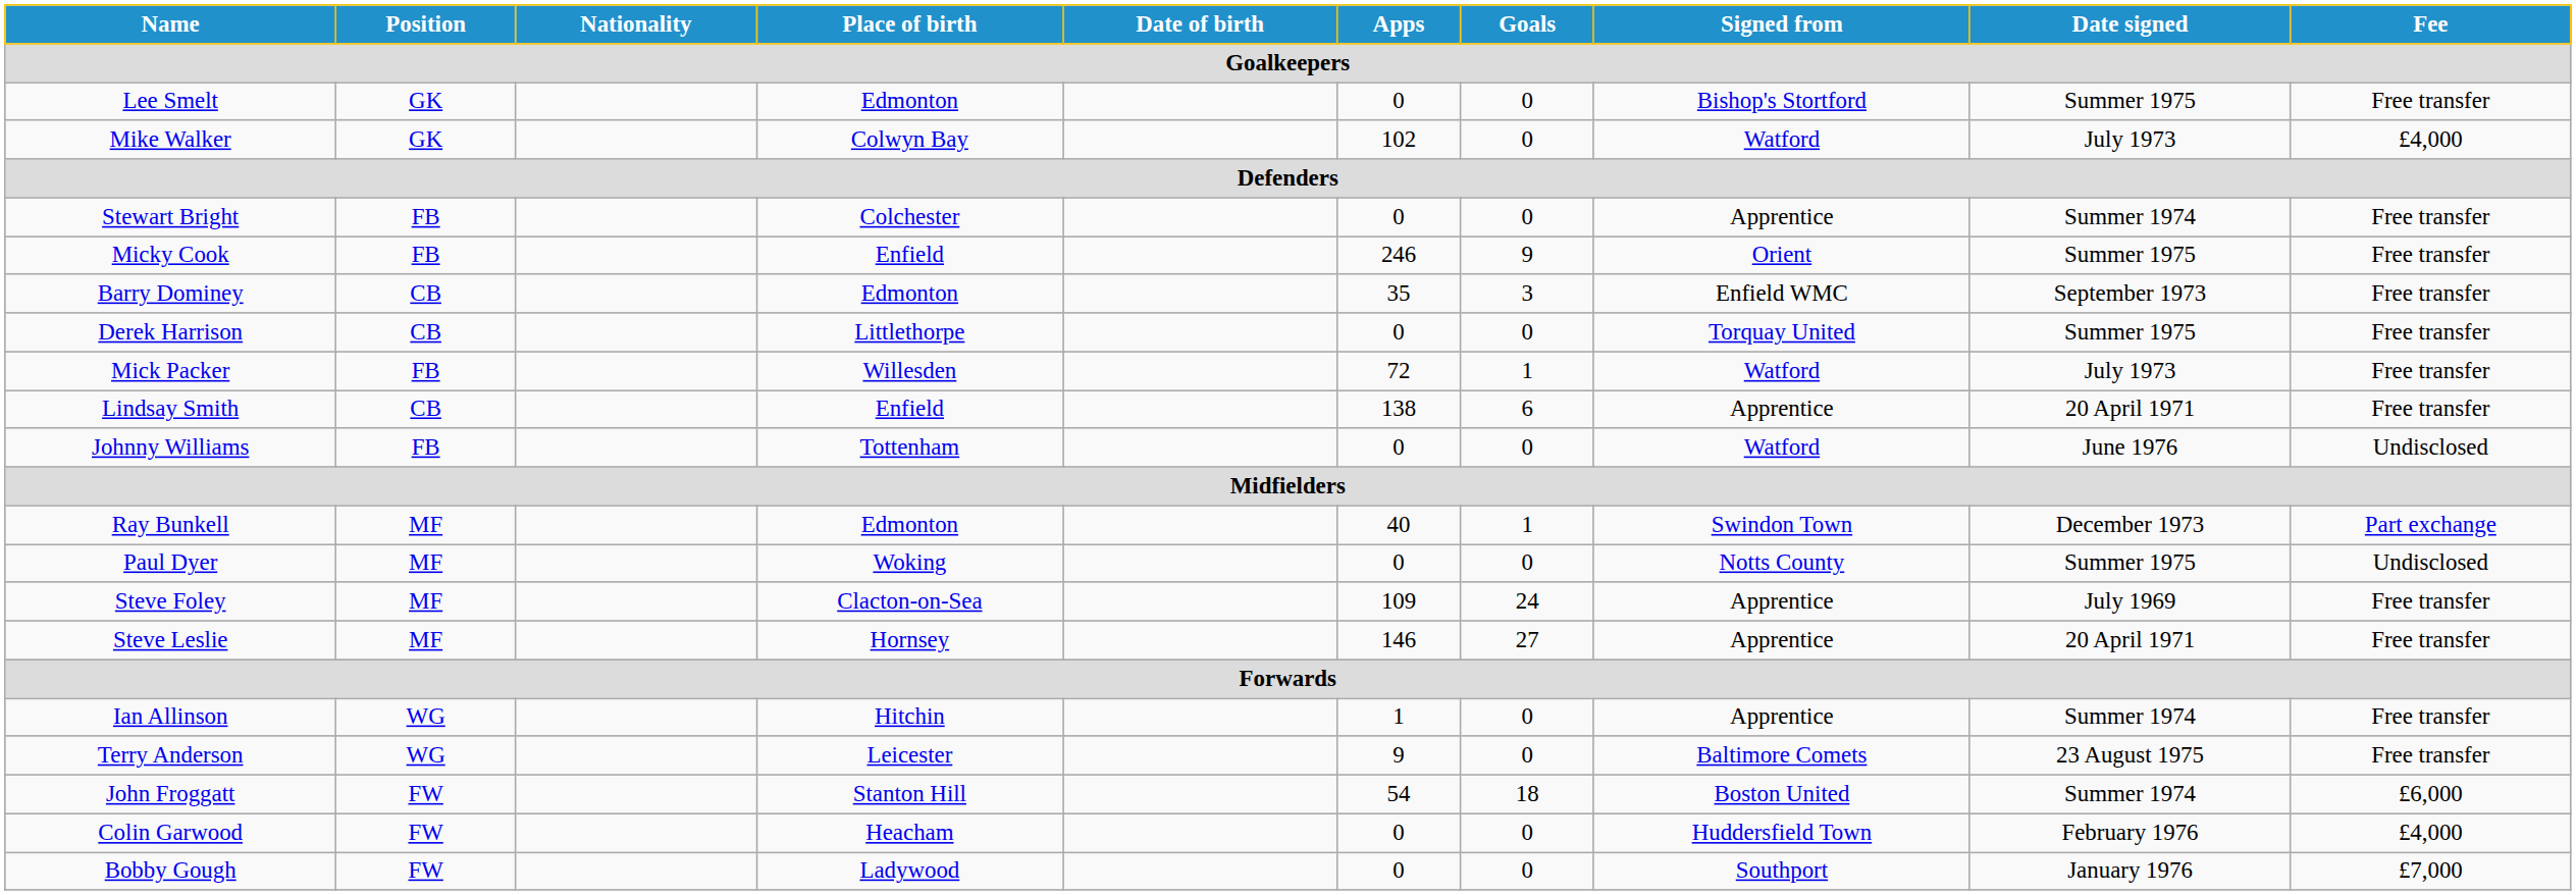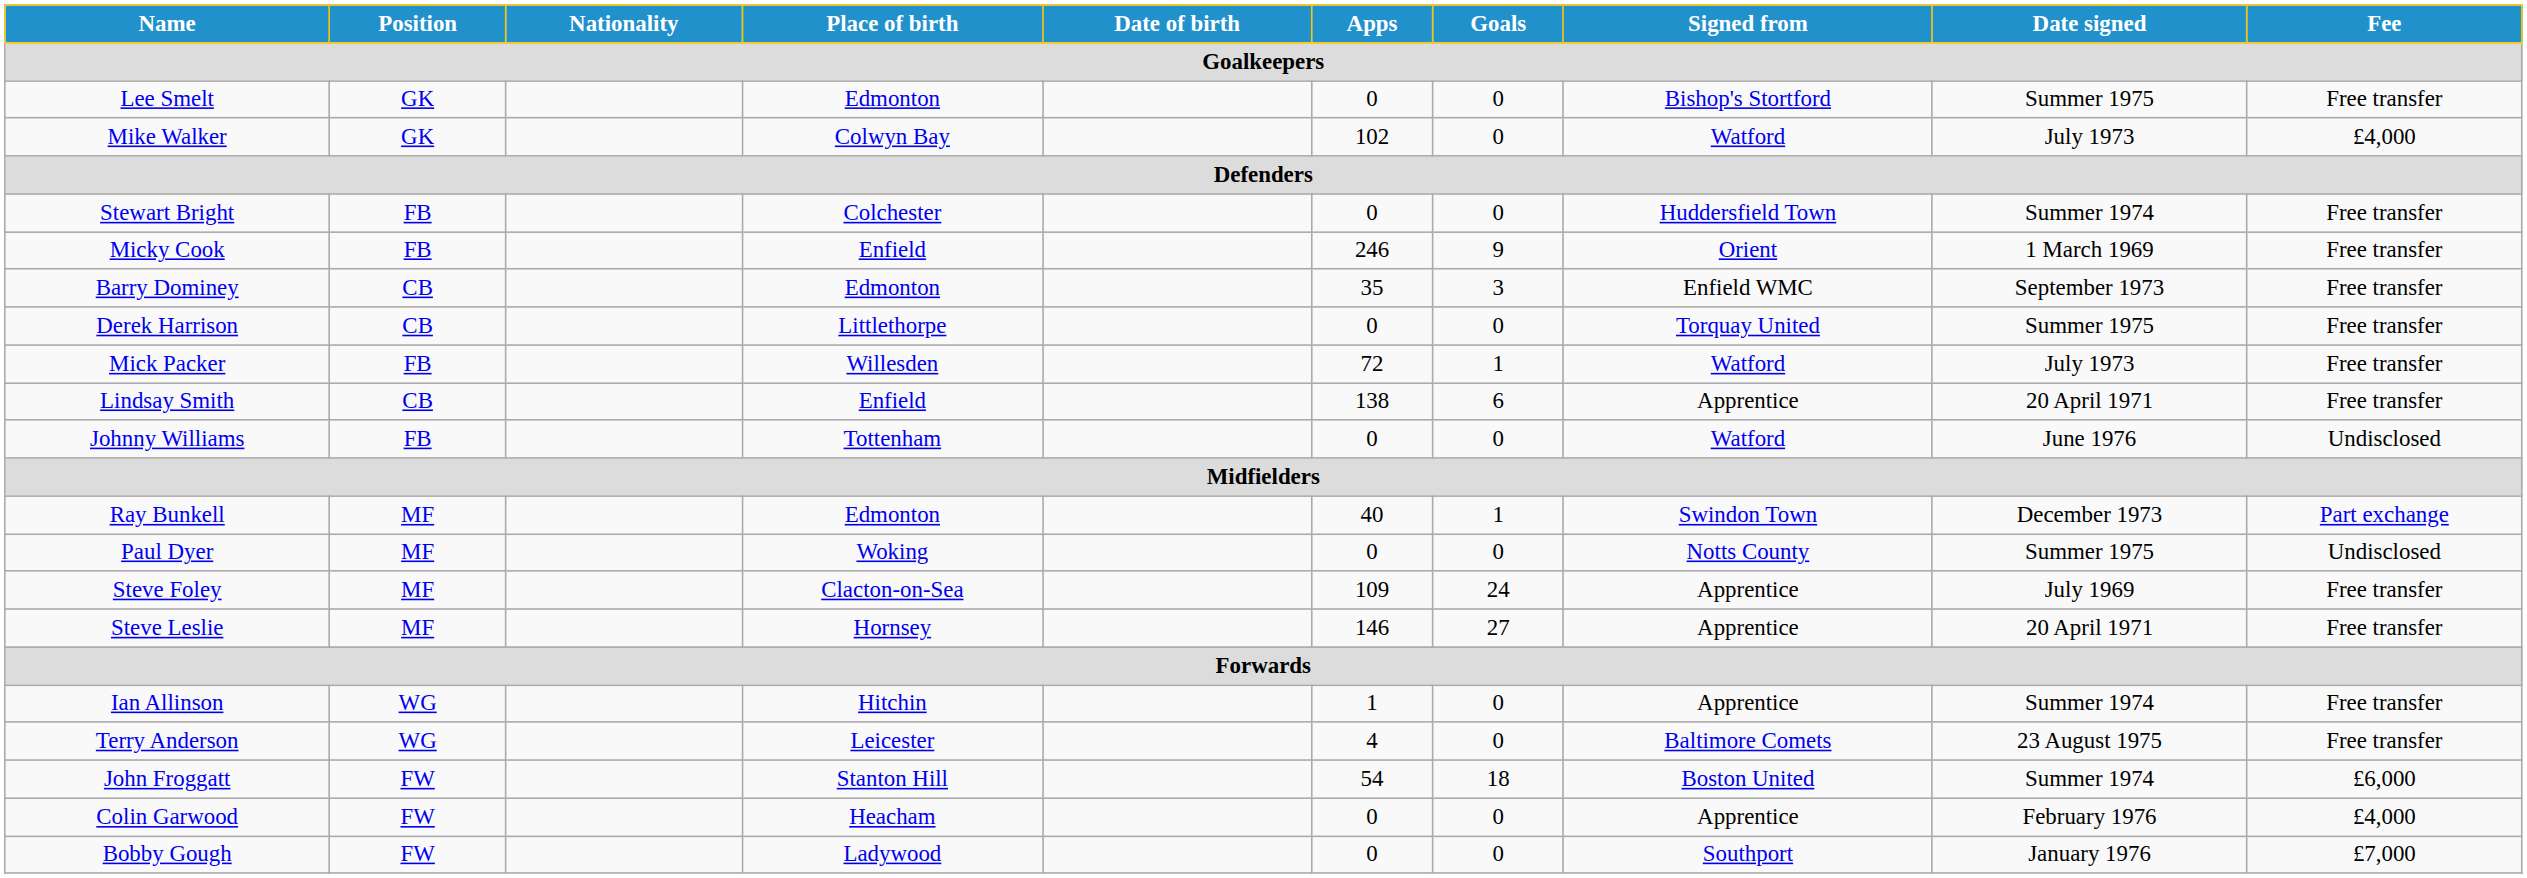 <table class="wikitable" style="text-align:center; font-size:90%; width:100%;">
 <tr>
 <th style="background:#2191CC; color:white; border:1px solid #F7C408; text-align:center;">Name</th>
 <th style="background:#2191CC; color:white; border:1px solid #F7C408; text-align:center;">Position</th>
 <th style="background:#2191CC; color:white; border:1px solid #F7C408; text-align:center;">Nationality</th>
 <th style="background:#2191CC; color:white; border:1px solid #F7C408; text-align:center;">Place of birth</th>
 <th style="background:#2191CC; color:white; border:1px solid #F7C408; text-align:center;">Date of birth</th>
 <th style="background:#2191CC; color:white; border:1px solid #F7C408; text-align:center;">Apps</th>
 <th style="background:#2191CC; color:white; border:1px solid #F7C408; text-align:center;">Goals</th>
 <th style="background:#2191CC; color:white; border:1px solid #F7C408; text-align:center;">Signed from</th>
 <th style="background:#2191CC; color:white; border:1px solid #F7C408; text-align:center;">Date signed</th>
 <th style="background:#2191CC; color:white; border:1px solid #F7C408; text-align:center;">Fee</th>
 </tr>
 <tr>
 <th colspan="12" style="background:#dcdcdc; text-align:center;">Goalkeepers</th>
 </tr>
 <tr>
 <td><a href='#'>Lee Smelt</a></td>
 <td><a href='#'>GK</a></td>
 <td></td>
 <td><a href='#'>Edmonton</a></td>
 <td></td>
 <td>0</td>
 <td>0</td>
 <td> <a href='#'>Bishop's Stortford</a></td>
 <td>Summer 1975</td>
 <td>Free transfer</td>
 </tr>
 <tr>
 <td><a href='#'>Mike Walker</a></td>
 <td><a href='#'>GK</a></td>
 <td></td>
 <td><a href='#'>Colwyn Bay</a></td>
 <td></td>
 <td>102</td>
 <td>0</td>
 <td> <a href='#'>Watford</a></td>
 <td>July 1973</td>
 <td>£4,000</td>
 </tr>
 <tr>
 <th colspan="12" style="background:#dcdcdc; text-align:center;">Defenders</th>
 </tr>
 <tr>
 <td><a href='#'>Stewart Bright</a></td>
 <td><a href='#'>FB</a></td>
 <td></td>
 <td><a href='#'>Colchester</a></td>
 <td></td>
 <td>0</td>
 <td>0</td>
-<td>Apprentice</td>
+<td> <a href='#'>Huddersfield Town</a></td>
 <td>Summer 1974</td>
 <td>Free transfer</td>
 </tr>
 <tr>
 <td><a href='#'>Micky Cook</a></td>
 <td><a href='#'>FB</a></td>
 <td></td>
 <td><a href='#'>Enfield</a></td>
 <td></td>
 <td>246</td>
 <td>9</td>
 <td> <a href='#'>Orient</a></td>
-<td>Summer 1975</td>
+<td>1 March 1969</td>
 <td>Free transfer</td>
 </tr>
 <tr>
 <td><a href='#'>Barry Dominey</a></td>
 <td><a href='#'>CB</a></td>
 <td></td>
 <td><a href='#'>Edmonton</a></td>
 <td></td>
 <td>35</td>
 <td>3</td>
 <td> Enfield WMC</td>
 <td>September 1973</td>
 <td>Free transfer</td>
 </tr>
 <tr>
 <td><a href='#'>Derek Harrison</a></td>
 <td><a href='#'>CB</a></td>
 <td></td>
 <td><a href='#'>Littlethorpe</a></td>
 <td></td>
 <td>0</td>
 <td>0</td>
 <td> <a href='#'>Torquay United</a></td>
 <td>Summer 1975</td>
 <td>Free transfer</td>
 </tr>
 <tr>
 <td><a href='#'>Mick Packer</a></td>
 <td><a href='#'>FB</a></td>
 <td></td>
 <td><a href='#'>Willesden</a></td>
 <td></td>
 <td>72</td>
 <td>1</td>
 <td> <a href='#'>Watford</a></td>
 <td>July 1973</td>
 <td>Free transfer</td>
 </tr>
 <tr>
 <td><a href='#'>Lindsay Smith</a></td>
 <td><a href='#'>CB</a></td>
 <td></td>
 <td><a href='#'>Enfield</a></td>
 <td></td>
 <td>138</td>
 <td>6</td>
 <td>Apprentice</td>
 <td>20 April 1971</td>
 <td>Free transfer</td>
 </tr>
 <tr>
 <td><a href='#'>Johnny Williams</a></td>
 <td><a href='#'>FB</a></td>
 <td></td>
 <td><a href='#'>Tottenham</a></td>
 <td></td>
 <td>0</td>
 <td>0</td>
 <td> <a href='#'>Watford</a></td>
 <td>June 1976</td>
 <td>Undisclosed</td>
 </tr>
 <tr>
 <th colspan="12" style="background:#dcdcdc; text-align:center;">Midfielders</th>
 </tr>
 <tr>
 <td><a href='#'>Ray Bunkell</a></td>
 <td><a href='#'>MF</a></td>
 <td></td>
 <td><a href='#'>Edmonton</a></td>
 <td></td>
 <td>40</td>
 <td>1</td>
 <td> <a href='#'>Swindon Town</a></td>
 <td>December 1973</td>
 <td><a href='#'>Part exchange</a></td>
 </tr>
 <tr>
 <td><a href='#'>Paul Dyer</a></td>
 <td><a href='#'>MF</a></td>
 <td></td>
 <td><a href='#'>Woking</a></td>
 <td></td>
 <td>0</td>
 <td>0</td>
 <td> <a href='#'>Notts County</a></td>
 <td>Summer 1975</td>
 <td>Undisclosed</td>
 </tr>
 <tr>
 <td><a href='#'>Steve Foley</a></td>
 <td><a href='#'>MF</a></td>
 <td></td>
 <td><a href='#'>Clacton-on-Sea</a></td>
 <td></td>
 <td>109</td>
 <td>24</td>
 <td>Apprentice</td>
 <td>July 1969</td>
 <td>Free transfer</td>
 </tr>
 <tr>
 <td><a href='#'>Steve Leslie</a></td>
 <td><a href='#'>MF</a></td>
 <td></td>
 <td><a href='#'>Hornsey</a></td>
 <td></td>
 <td>146</td>
 <td>27</td>
 <td>Apprentice</td>
 <td>20 April 1971</td>
 <td>Free transfer</td>
 </tr>
 <tr>
 <th colspan="12" style="background:#dcdcdc; text-align:center;">Forwards</th>
 </tr>
 <tr>
 <td><a href='#'>Ian Allinson</a></td>
 <td><a href='#'>WG</a></td>
 <td></td>
 <td><a href='#'>Hitchin</a></td>
 <td></td>
 <td>1</td>
 <td>0</td>
 <td>Apprentice</td>
 <td>Summer 1974</td>
 <td>Free transfer</td>
 </tr>
 <tr>
 <td><a href='#'>Terry Anderson</a></td>
 <td><a href='#'>WG</a></td>
 <td></td>
 <td><a href='#'>Leicester</a></td>
 <td></td>
-<td>9</td>
+<td>4</td>
 <td>0</td>
 <td> <a href='#'>Baltimore Comets</a></td>
 <td>23 August 1975</td>
 <td>Free transfer</td>
 </tr>
 <tr>
 <td><a href='#'>John Froggatt</a></td>
 <td><a href='#'>FW</a></td>
 <td></td>
 <td><a href='#'>Stanton Hill</a></td>
 <td></td>
 <td>54</td>
 <td>18</td>
 <td> <a href='#'>Boston United</a></td>
 <td>Summer 1974</td>
 <td>£6,000</td>
 </tr>
 <tr>
 <td><a href='#'>Colin Garwood</a></td>
 <td><a href='#'>FW</a></td>
 <td></td>
 <td><a href='#'>Heacham</a></td>
 <td></td>
 <td>0</td>
 <td>0</td>
-<td> <a href='#'>Huddersfield Town</a></td>
+<td>Apprentice</td>
 <td>February 1976</td>
 <td>£4,000</td>
 </tr>
 <tr>
 <td><a href='#'>Bobby Gough</a></td>
 <td><a href='#'>FW</a></td>
 <td></td>
 <td><a href='#'>Ladywood</a></td>
 <td></td>
 <td>0</td>
 <td>0</td>
 <td> <a href='#'>Southport</a></td>
 <td>January 1976</td>
 <td>£7,000</td>
 </tr>
 </table>
